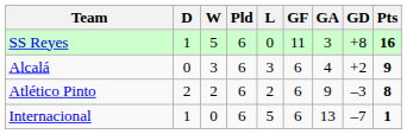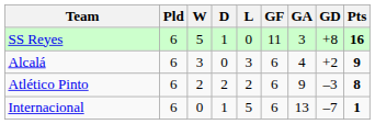 <table class="wikitable" style="text-align: center;">
 <tr>
 <th width=165>Team</th>
+<th width=20>Pld</th>
+<th width=20>W</th>
 <th width=20>D</th>
-<th width=20>W</th>
-<th width=20>Pld</th>
 <th width=20>L</th>
 <th width=20>GF</th>
 <th width=20>GA</th>
 <th width=20>GD</th>
 <th width=20>Pts</th>
 </tr>
 <tr bgcolor=#ccffcc>
 <td align=left><a href='#'>SS Reyes</a></td>
+<td>6</td>
+<td>5</td>
 <td>1</td>
-<td>5</td>
-<td>6</td>
 <td>0</td>
 <td>11</td>
 <td>3</td>
 <td>+8</td>
 <td><strong>16</strong></td>
 </tr>
 <tr>
 <td align=left><a href='#'>Alcalá</a></td>
+<td>6</td>
+<td>3</td>
 <td>0</td>
-<td>3</td>
-<td>6</td>
 <td>3</td>
 <td>6</td>
 <td>4</td>
 <td>+2</td>
 <td><strong>9</strong></td>
 </tr>
 <tr>
 <td align=left><a href='#'>Atlético Pinto</a></td>
+<td>6</td>
 <td>2</td>
 <td>2</td>
-<td>6</td>
 <td>2</td>
 <td>6</td>
 <td>9</td>
 <td>–3</td>
 <td><strong>8</strong></td>
 </tr>
 <tr>
 <td align=left><a href='#'>Internacional</a></td>
+<td>6</td>
+<td>0</td>
 <td>1</td>
-<td>0</td>
-<td>6</td>
 <td>5</td>
 <td>6</td>
 <td>13</td>
 <td>–7</td>
 <td><strong>1</strong></td>
 </tr>
 </table>
